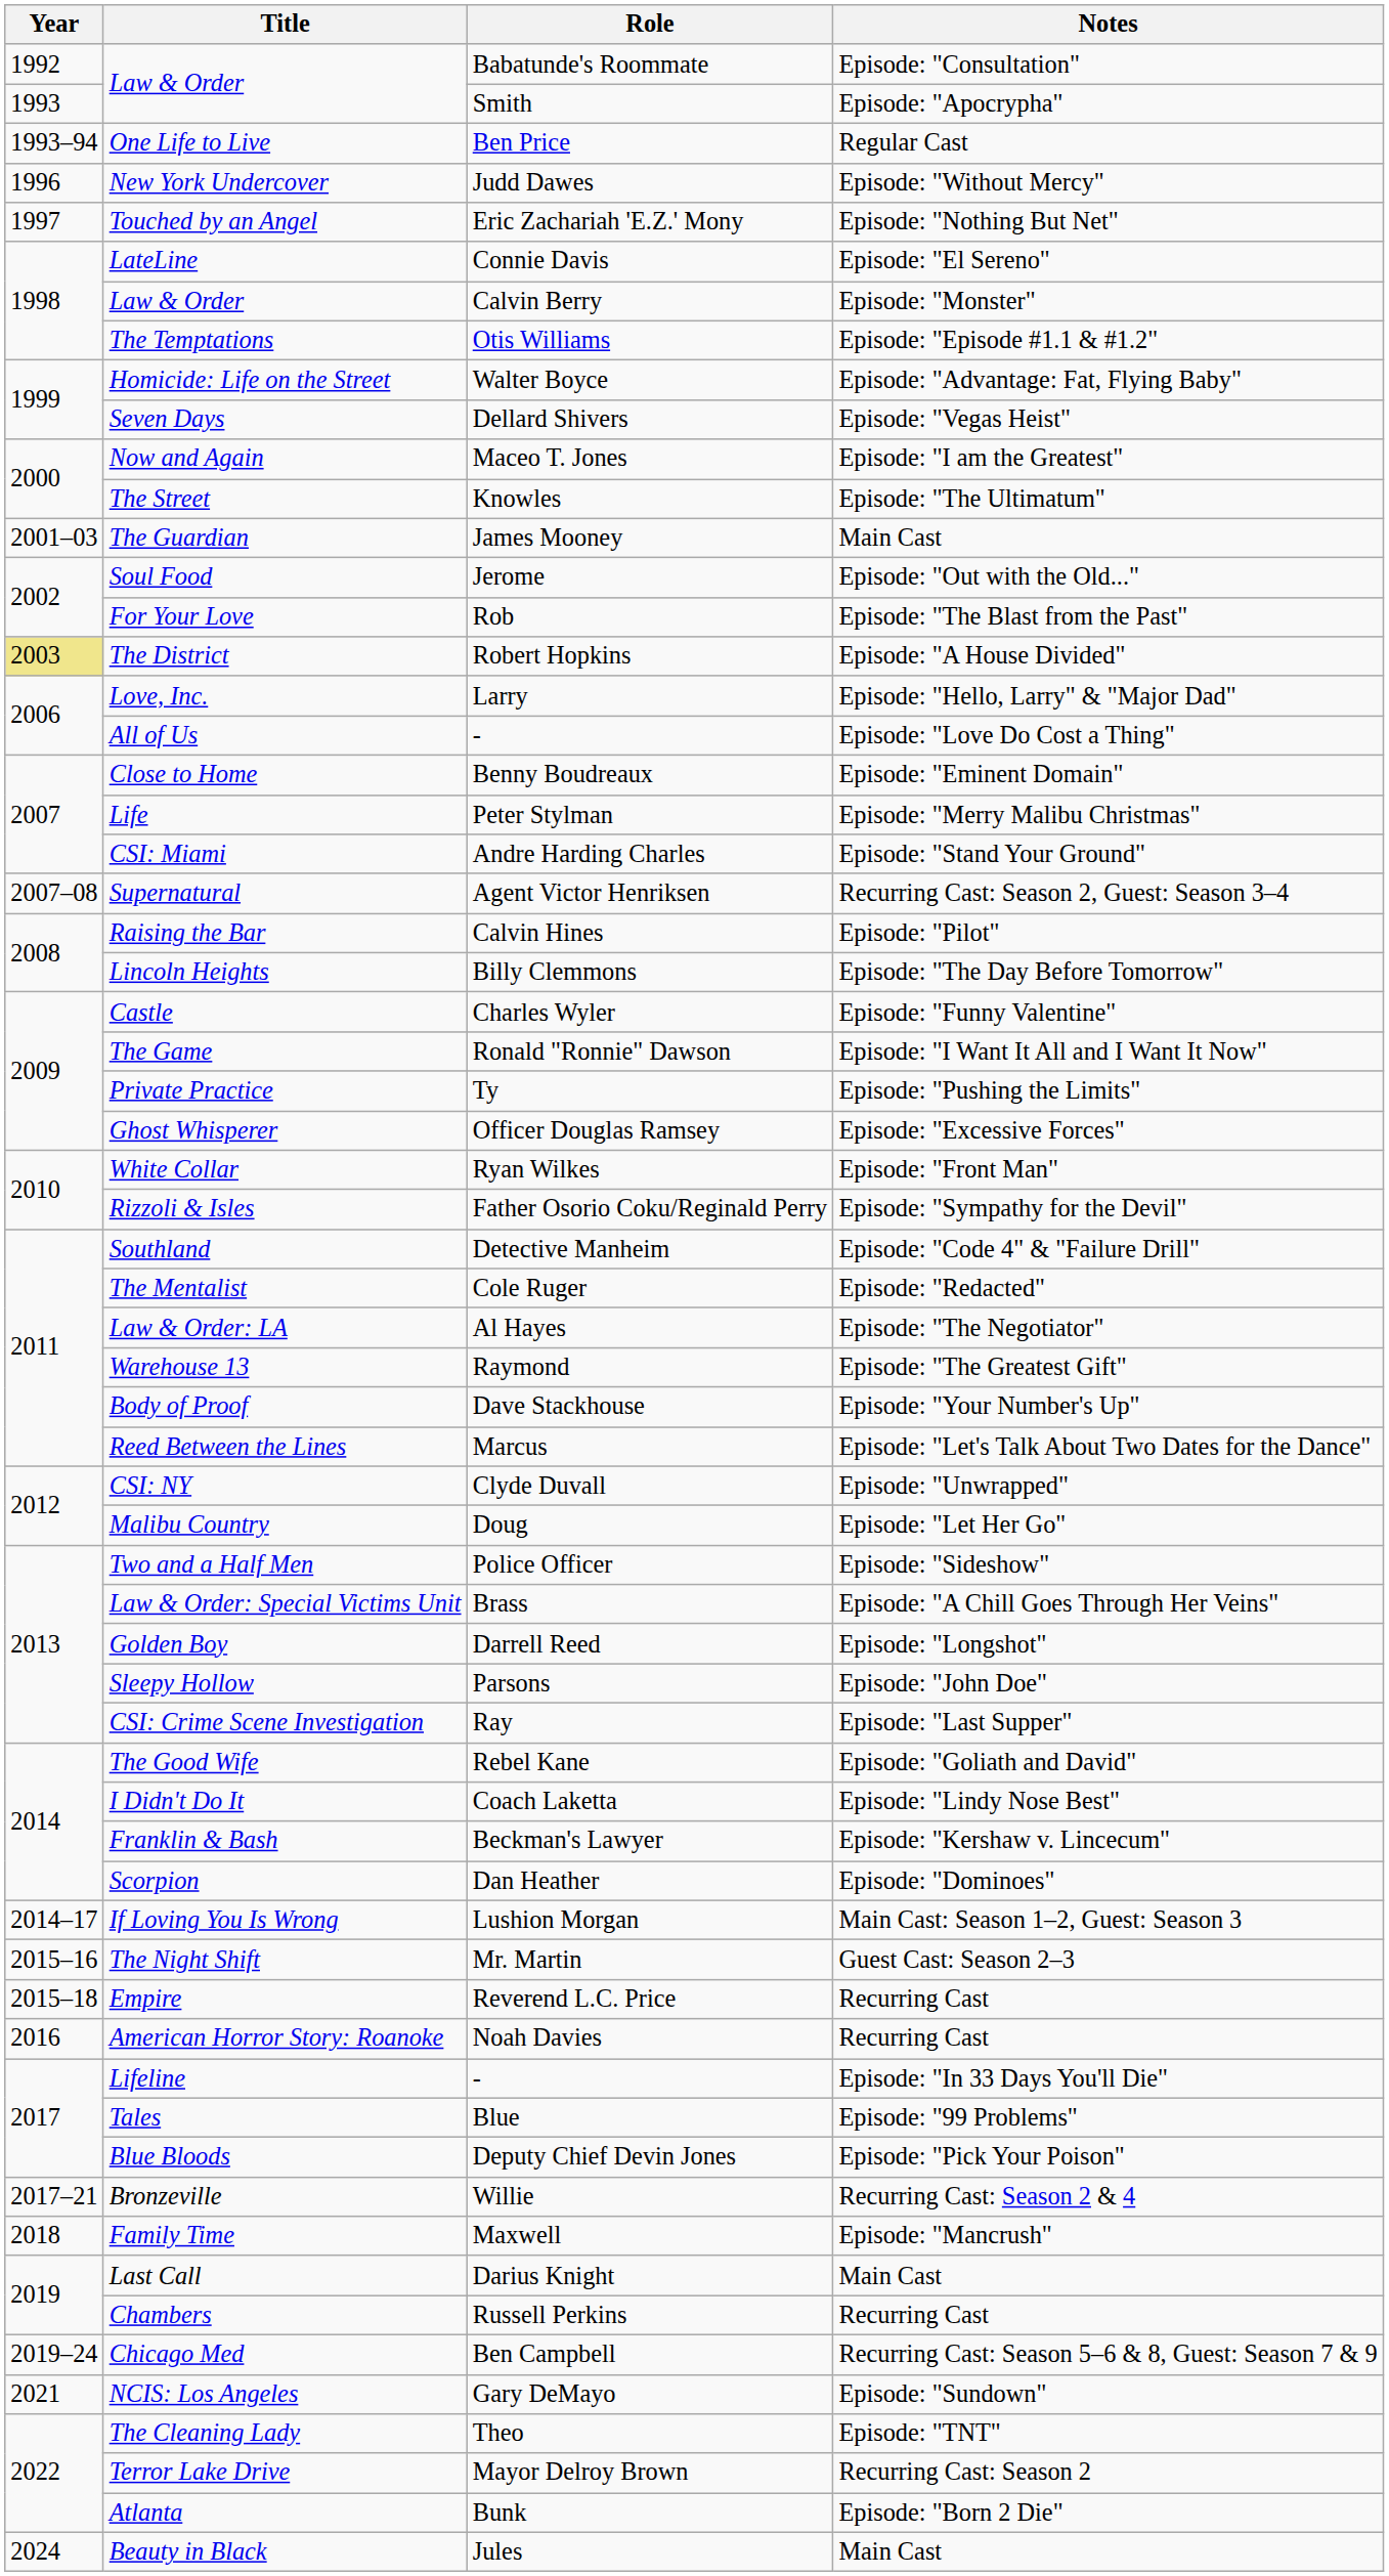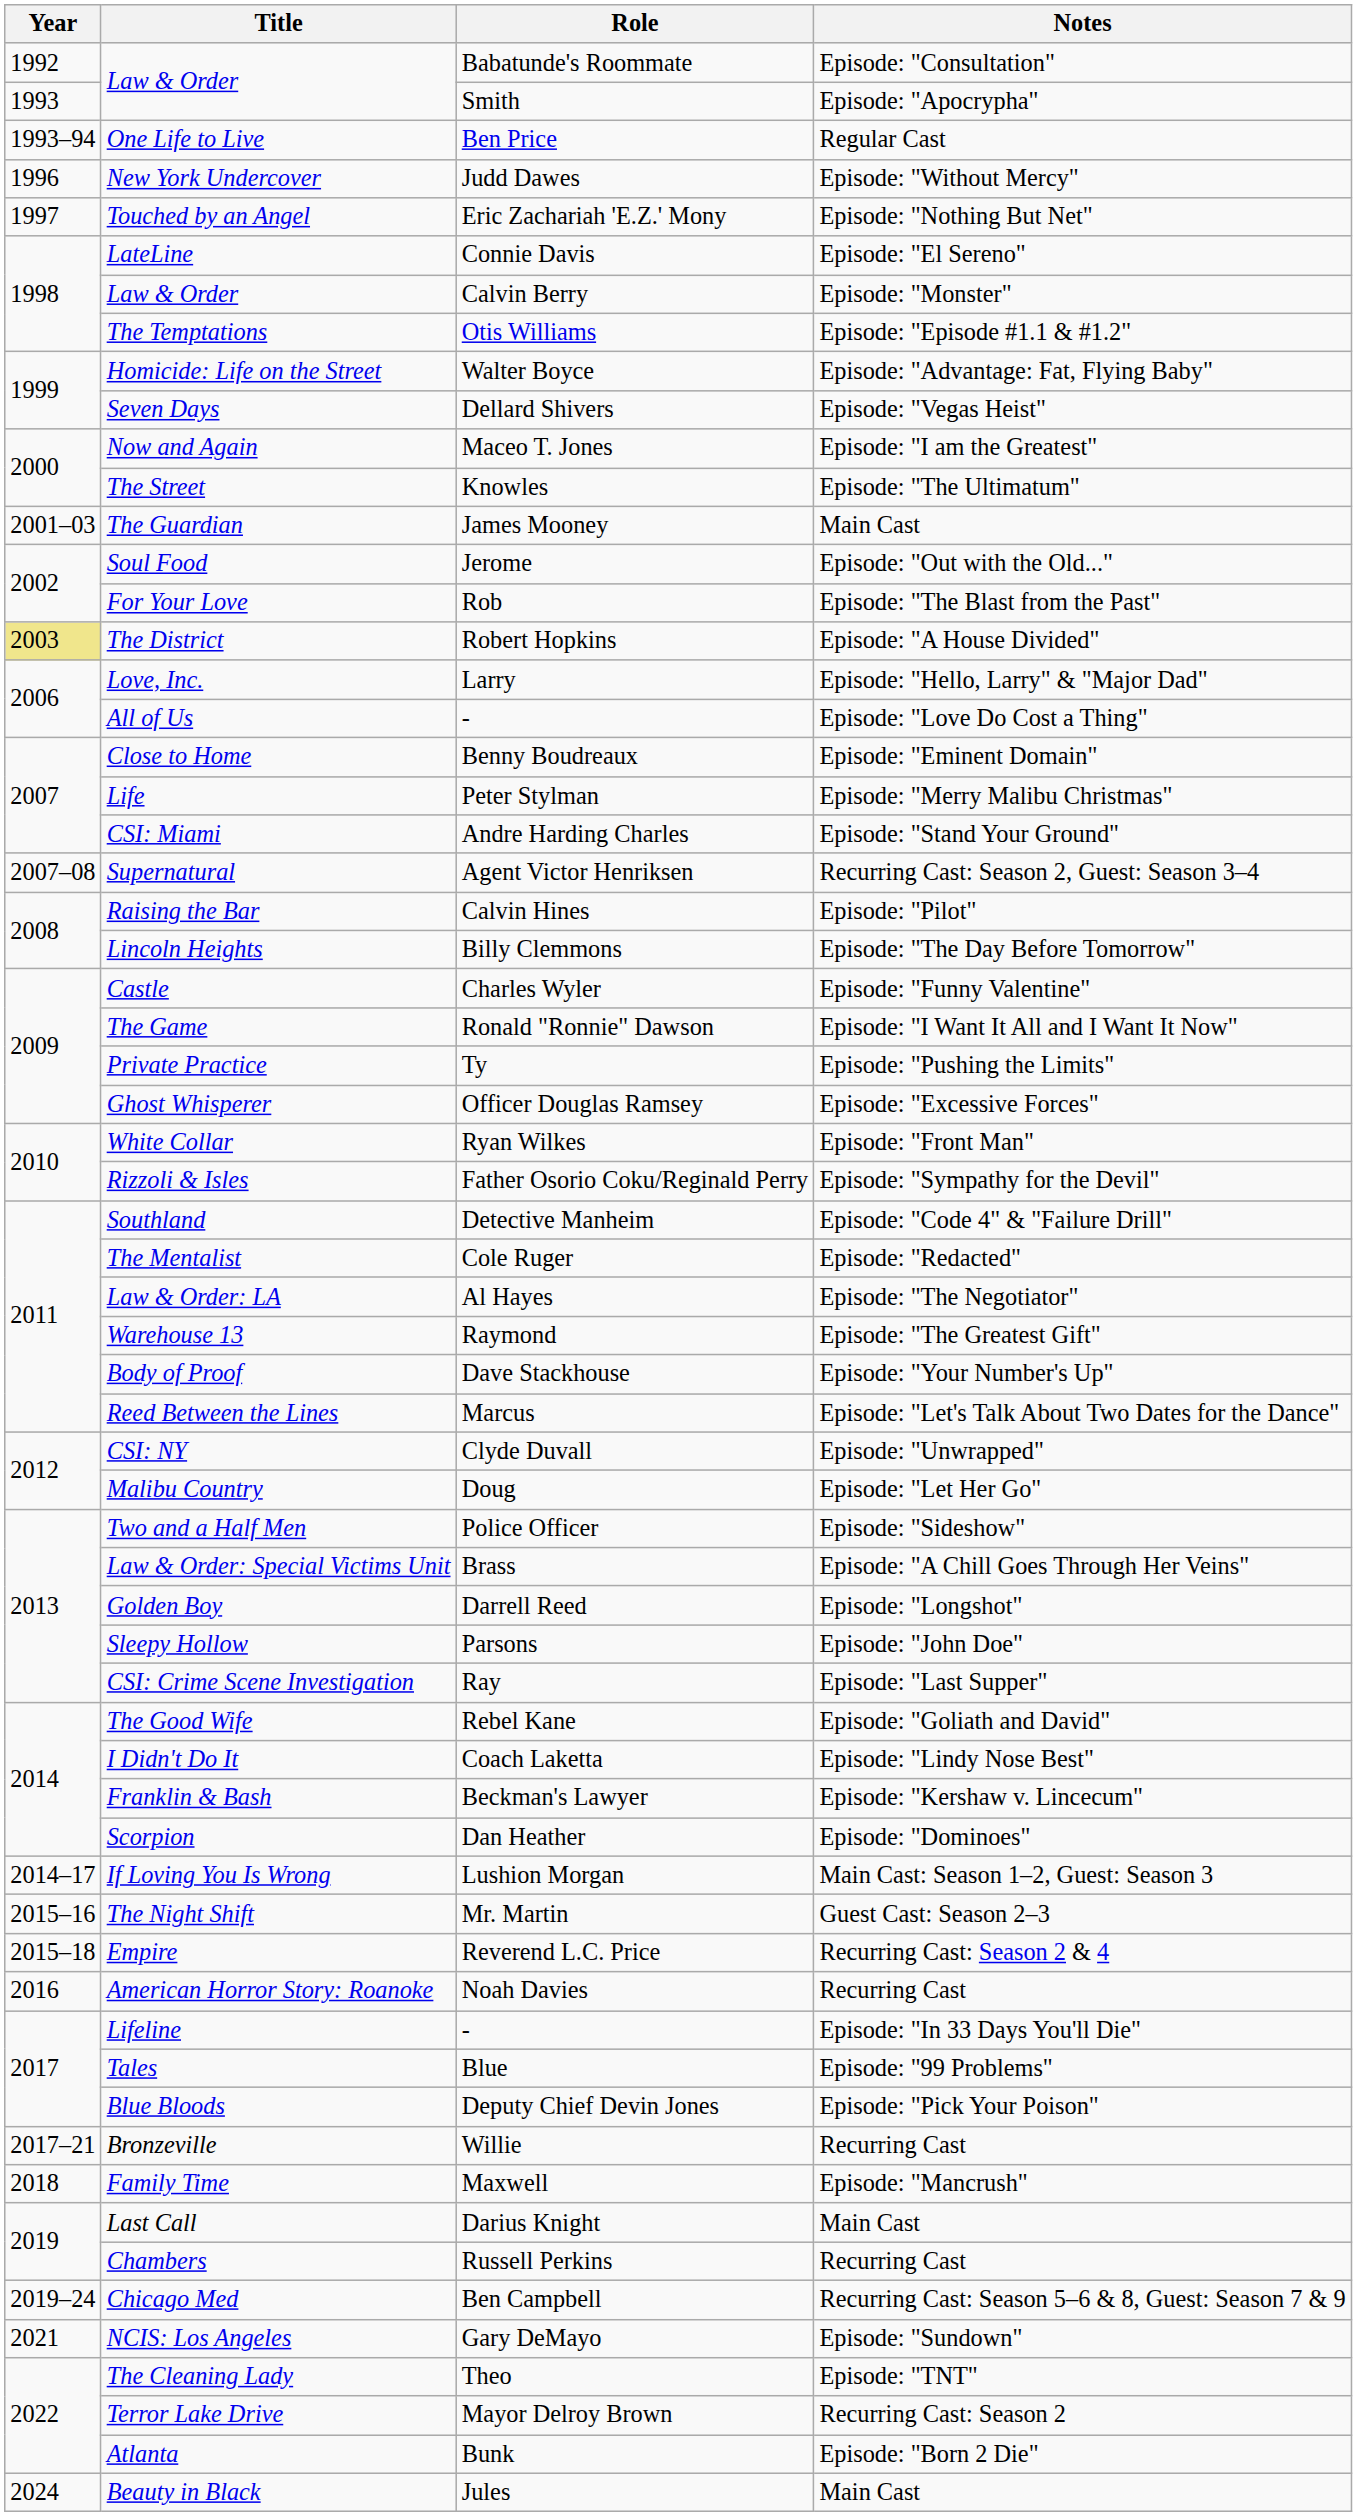 <table class="wikitable sortable">
 <tr>
 <th>Year</th>
 <th>Title</th>
 <th>Role</th>
 <th>Notes</th>
 </tr>
 <tr>
 <td>1992</td>
 <td rowspan=2><em><a href='#'>Law & Order</a></em></td>
 <td>Babatunde's Roommate</td>
 <td>Episode: "Consultation"</td>
 </tr>
 <tr>
 <td>1993</td>
 <td>Smith</td>
 <td>Episode: "Apocrypha"</td>
 </tr>
 <tr>
 <td>1993–94</td>
 <td><em><a href='#'>One Life to Live</a></em></td>
 <td><a href='#'>Ben Price</a></td>
 <td>Regular Cast</td>
 </tr>
 <tr>
 <td>1996</td>
 <td><em><a href='#'>New York Undercover</a></em></td>
 <td>Judd Dawes</td>
 <td>Episode: "Without Mercy"</td>
 </tr>
 <tr>
 <td>1997</td>
 <td><em><a href='#'>Touched by an Angel</a></em></td>
 <td>Eric Zachariah 'E.Z.' Mony</td>
 <td>Episode: "Nothing But Net"</td>
 </tr>
 <tr>
 <td rowspan="3">1998</td>
 <td><em><a href='#'>LateLine</a></em></td>
 <td>Connie Davis</td>
 <td>Episode: "El Sereno"</td>
 </tr>
 <tr>
 <td><em><a href='#'>Law & Order</a></em></td>
 <td>Calvin Berry</td>
 <td>Episode: "Monster"</td>
 </tr>
 <tr>
 <td><em><a href='#'>The Temptations</a></em></td>
 <td><a href='#'>Otis Williams</a></td>
 <td>Episode: "Episode #1.1 & #1.2"</td>
 </tr>
 <tr>
 <td rowspan="2">1999</td>
 <td><em><a href='#'>Homicide: Life on the Street</a></em></td>
 <td>Walter Boyce</td>
 <td>Episode: "Advantage: Fat, Flying Baby"</td>
 </tr>
 <tr>
 <td><em><a href='#'>Seven Days</a></em></td>
 <td>Dellard Shivers</td>
 <td>Episode: "Vegas Heist"</td>
 </tr>
 <tr>
 <td rowspan="2">2000</td>
 <td><em><a href='#'>Now and Again</a></em></td>
 <td>Maceo T. Jones</td>
 <td>Episode: "I am the Greatest"</td>
 </tr>
 <tr>
 <td><em><a href='#'>The Street</a></em></td>
 <td>Knowles</td>
 <td>Episode: "The Ultimatum"</td>
 </tr>
 <tr>
 <td>2001–03</td>
 <td><em><a href='#'>The Guardian</a></em></td>
 <td>James Mooney</td>
 <td>Main Cast</td>
 </tr>
 <tr>
 <td rowspan="2">2002</td>
 <td><em><a href='#'>Soul Food</a></em></td>
 <td>Jerome</td>
 <td>Episode: "Out with the Old..."</td>
 </tr>
 <tr>
 <td><em><a href='#'>For Your Love</a></em></td>
 <td>Rob</td>
 <td>Episode: "The Blast from the Past"</td>
 </tr>
 <tr>
 <td style="background: khaki;">2003</td>
 <td><em><a href='#'>The District</a></em></td>
 <td>Robert Hopkins</td>
 <td>Episode: "A House Divided"</td>
 </tr>
 <tr>
 <td rowspan="2">2006</td>
 <td><em><a href='#'>Love, Inc.</a></em></td>
 <td>Larry</td>
 <td>Episode: "Hello, Larry" & "Major Dad"</td>
 </tr>
 <tr>
 <td><em><a href='#'>All of Us</a></em></td>
 <td>-</td>
 <td>Episode: "Love Do Cost a Thing"</td>
 </tr>
 <tr>
 <td rowspan="3">2007</td>
 <td><em><a href='#'>Close to Home</a></em></td>
 <td>Benny Boudreaux</td>
 <td>Episode: "Eminent Domain"</td>
 </tr>
 <tr>
 <td><em><a href='#'>Life</a></em></td>
 <td>Peter Stylman</td>
 <td>Episode: "Merry Malibu Christmas"</td>
 </tr>
 <tr>
 <td><em><a href='#'>CSI: Miami</a></em></td>
 <td>Andre Harding Charles</td>
 <td>Episode: "Stand Your Ground"</td>
 </tr>
 <tr>
 <td>2007–08</td>
 <td><em><a href='#'>Supernatural</a></em></td>
 <td>Agent Victor Henriksen</td>
 <td>Recurring Cast: Season 2, Guest: Season 3–4</td>
 </tr>
 <tr>
 <td rowspan="2">2008</td>
 <td><em><a href='#'>Raising the Bar</a></em></td>
 <td>Calvin Hines</td>
 <td>Episode: "Pilot"</td>
 </tr>
 <tr>
 <td><em><a href='#'>Lincoln Heights</a></em></td>
 <td>Billy Clemmons</td>
 <td>Episode: "The Day Before Tomorrow"</td>
 </tr>
 <tr>
 <td rowspan="4">2009</td>
 <td><em><a href='#'>Castle</a></em></td>
 <td>Charles Wyler</td>
 <td>Episode: "Funny Valentine"</td>
 </tr>
 <tr>
 <td><em><a href='#'>The Game</a></em></td>
 <td>Ronald "Ronnie" Dawson</td>
 <td>Episode: "I Want It All and I Want It Now"</td>
 </tr>
 <tr>
 <td><em><a href='#'>Private Practice</a></em></td>
 <td>Ty</td>
 <td>Episode: "Pushing the Limits"</td>
 </tr>
 <tr>
 <td><em><a href='#'>Ghost Whisperer</a></em></td>
 <td>Officer Douglas Ramsey</td>
 <td>Episode: "Excessive Forces"</td>
 </tr>
 <tr>
 <td rowspan="2">2010</td>
 <td><em><a href='#'>White Collar</a></em></td>
 <td>Ryan Wilkes</td>
 <td>Episode: "Front Man"</td>
 </tr>
 <tr>
 <td><em><a href='#'>Rizzoli & Isles</a></em></td>
 <td>Father Osorio Coku/Reginald Perry</td>
 <td>Episode: "Sympathy for the Devil"</td>
 </tr>
 <tr>
 <td rowspan="6">2011</td>
 <td><em><a href='#'>Southland</a></em></td>
 <td>Detective Manheim</td>
 <td>Episode: "Code 4" & "Failure Drill"</td>
 </tr>
 <tr>
 <td><em><a href='#'>The Mentalist</a></em></td>
 <td>Cole Ruger</td>
 <td>Episode: "Redacted"</td>
 </tr>
 <tr>
 <td><em><a href='#'>Law & Order: LA</a></em></td>
 <td>Al Hayes</td>
 <td>Episode: "The Negotiator"</td>
 </tr>
 <tr>
 <td><em><a href='#'>Warehouse 13</a></em></td>
 <td>Raymond</td>
 <td>Episode: "The Greatest Gift"</td>
 </tr>
 <tr>
 <td><em><a href='#'>Body of Proof</a></em></td>
 <td>Dave Stackhouse</td>
 <td>Episode: "Your Number's Up"</td>
 </tr>
 <tr>
 <td><em><a href='#'>Reed Between the Lines</a></em></td>
 <td>Marcus</td>
 <td>Episode: "Let's Talk About Two Dates for the Dance"</td>
 </tr>
 <tr>
 <td rowspan="2">2012</td>
 <td><em><a href='#'>CSI: NY</a></em></td>
 <td>Clyde Duvall</td>
 <td>Episode: "Unwrapped"</td>
 </tr>
 <tr>
 <td><em><a href='#'>Malibu Country</a></em></td>
 <td>Doug</td>
 <td>Episode: "Let Her Go"</td>
 </tr>
 <tr>
 <td rowspan="5">2013</td>
 <td><em><a href='#'>Two and a Half Men</a></em></td>
 <td>Police Officer</td>
 <td>Episode: "Sideshow"</td>
 </tr>
 <tr>
 <td><em><a href='#'>Law & Order: Special Victims Unit</a></em></td>
 <td>Brass</td>
 <td>Episode: "A Chill Goes Through Her Veins"</td>
 </tr>
 <tr>
 <td><em><a href='#'>Golden Boy</a></em></td>
 <td>Darrell Reed</td>
 <td>Episode: "Longshot"</td>
 </tr>
 <tr>
 <td><em><a href='#'>Sleepy Hollow</a></em></td>
 <td>Parsons</td>
 <td>Episode: "John Doe"</td>
 </tr>
 <tr>
 <td><em><a href='#'>CSI: Crime Scene Investigation</a></em></td>
 <td>Ray</td>
 <td>Episode: "Last Supper"</td>
 </tr>
 <tr>
 <td rowspan="4">2014</td>
 <td><em><a href='#'>The Good Wife</a></em></td>
 <td>Rebel Kane</td>
 <td>Episode: "Goliath and David"</td>
 </tr>
 <tr>
 <td><em><a href='#'>I Didn't Do It</a></em></td>
 <td>Coach Laketta</td>
 <td>Episode: "Lindy Nose Best"</td>
 </tr>
 <tr>
 <td><em><a href='#'>Franklin & Bash</a></em></td>
 <td>Beckman's Lawyer</td>
 <td>Episode: "Kershaw v. Lincecum"</td>
 </tr>
 <tr>
 <td><em><a href='#'>Scorpion</a></em></td>
 <td>Dan Heather</td>
 <td>Episode: "Dominoes"</td>
 </tr>
 <tr>
 <td>2014–17</td>
 <td><em><a href='#'>If Loving You Is Wrong</a></em></td>
 <td>Lushion Morgan</td>
 <td>Main Cast: Season 1–2, Guest: Season 3</td>
 </tr>
 <tr>
 <td>2015–16</td>
 <td><em><a href='#'>The Night Shift</a></em></td>
 <td>Mr. Martin</td>
 <td>Guest Cast: Season 2–3</td>
 </tr>
 <tr>
 <td>2015–18</td>
 <td><em><a href='#'>Empire</a></em></td>
 <td>Reverend L.C. Price</td>
-<td>Recurring Cast</td>
+<td>Recurring Cast: <a href='#'>Season 2</a> & <a href='#'>4</a></td>
 </tr>
 <tr>
 <td>2016</td>
 <td><em><a href='#'>American Horror Story: Roanoke</a></em></td>
 <td>Noah Davies</td>
 <td>Recurring Cast</td>
 </tr>
 <tr>
 <td rowspan="3">2017</td>
 <td><em><a href='#'>Lifeline</a></em></td>
 <td>-</td>
 <td>Episode: "In 33 Days You'll Die"</td>
 </tr>
 <tr>
 <td><em><a href='#'>Tales</a></em></td>
 <td>Blue</td>
 <td>Episode: "99 Problems"</td>
 </tr>
 <tr>
 <td><em><a href='#'>Blue Bloods</a></em></td>
 <td>Deputy Chief Devin Jones</td>
 <td>Episode: "Pick Your Poison"</td>
 </tr>
 <tr>
 <td>2017–21</td>
 <td><em>Bronzeville</em></td>
 <td>Willie</td>
-<td>Recurring Cast: <a href='#'>Season 2</a> & <a href='#'>4</a></td>
+<td>Recurring Cast</td>
 </tr>
 <tr>
 <td>2018</td>
 <td><em><a href='#'>Family Time</a></em></td>
 <td>Maxwell</td>
 <td>Episode: "Mancrush"</td>
 </tr>
 <tr>
 <td rowspan="2">2019</td>
 <td><em>Last Call</em></td>
 <td>Darius Knight</td>
 <td>Main Cast</td>
 </tr>
 <tr>
 <td><em><a href='#'>Chambers</a></em></td>
 <td>Russell Perkins</td>
 <td>Recurring Cast</td>
 </tr>
 <tr>
 <td>2019–24</td>
 <td><em><a href='#'>Chicago Med</a></em></td>
 <td>Ben Campbell</td>
 <td>Recurring Cast: Season 5–6 & 8, Guest: Season 7 & 9</td>
 </tr>
 <tr>
 <td>2021</td>
 <td><em><a href='#'>NCIS: Los Angeles</a></em></td>
 <td>Gary DeMayo</td>
 <td>Episode: "Sundown"</td>
 </tr>
 <tr>
 <td rowspan="3">2022</td>
 <td><em><a href='#'>The Cleaning Lady</a></em></td>
 <td>Theo</td>
 <td>Episode: "TNT"</td>
 </tr>
 <tr>
 <td><em><a href='#'>Terror Lake Drive</a></em></td>
 <td>Mayor Delroy Brown</td>
 <td>Recurring Cast: Season 2</td>
 </tr>
 <tr>
 <td><a href='#'><em>Atlanta</em></a></td>
 <td>Bunk</td>
 <td>Episode: "Born 2 Die"</td>
 </tr>
 <tr>
 <td>2024</td>
 <td><em><a href='#'>Beauty in Black</a></em></td>
 <td>Jules</td>
 <td>Main Cast</td>
 </tr>
 </table>
